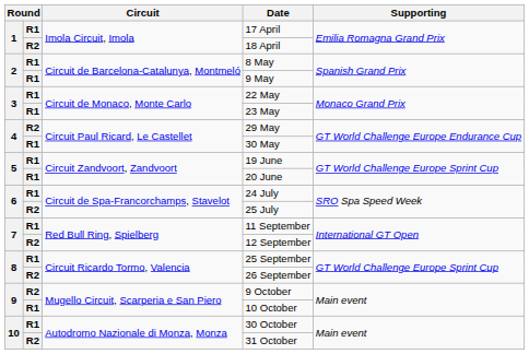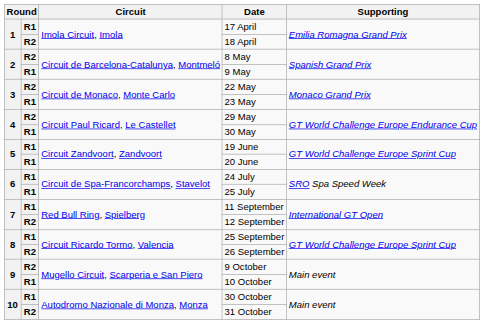 <table class="wikitable" style="font-size:85%">
 <tr>
 <th colspan=2>Round</th>
 <th>Circuit</th>
 <th>Date</th>
 <th>Supporting</th>
 </tr>
 <tr>
 <th rowspan=2>1</th>
 <th>R1</th>
 <td rowspan=2> <a href='#'>Imola Circuit</a>, <a href='#'>Imola</a></td>
 <td>17 April</td>
 <td rowspan=2><em><a href='#'>Emilia Romagna Grand Prix</a></em></td>
 </tr>
 <tr>
 <th>R2</th>
 <td>18 April</td>
 </tr>
 <tr>
 <th rowspan=2>2</th>
-<th>R1</th>
+<th>R2</th>
 <td rowspan=2 nowrap> <a href='#'>Circuit de Barcelona-Catalunya</a>, <a href='#'>Montmeló</a></td>
 <td>8 May</td>
 <td rowspan=2><em><a href='#'>Spanish Grand Prix</a></em></td>
 </tr>
 <tr>
 <th>R1</th>
 <td>9 May</td>
 </tr>
 <tr>
 <th rowspan=2>3</th>
-<th>R1</th>
+<th>R2</th>
 <td rowspan=2> <a href='#'>Circuit de Monaco</a>, <a href='#'>Monte Carlo</a></td>
 <td>22 May</td>
 <td rowspan=2><em><a href='#'>Monaco Grand Prix</a></em></td>
 </tr>
 <tr>
 <th>R1</th>
 <td>23 May</td>
 </tr>
 <tr>
 <th rowspan=2>4</th>
 <th>R2</th>
 <td rowspan=2> <a href='#'>Circuit Paul Ricard</a>, <a href='#'>Le Castellet</a></td>
 <td>29 May</td>
 <td rowspan=2 nowrap><em><a href='#'>GT World Challenge Europe Endurance Cup</a></em></td>
 </tr>
 <tr>
 <th>R1</th>
 <td>30 May</td>
 </tr>
 <tr>
 <th rowspan=2>5</th>
 <th>R1</th>
 <td rowspan=2> <a href='#'>Circuit Zandvoort</a>, <a href='#'>Zandvoort</a></td>
 <td>19 June</td>
 <td rowspan=2><em><a href='#'>GT World Challenge Europe Sprint Cup</a></em></td>
 </tr>
 <tr>
 <th>R1</th>
 <td>20 June</td>
 </tr>
 <tr>
 <th rowspan=2>6</th>
 <th>R1</th>
 <td rowspan=2> <a href='#'>Circuit de Spa-Francorchamps</a>, <a href='#'>Stavelot</a></td>
 <td>24 July</td>
 <td rowspan=2><em><a href='#'>SRO</a> Spa Speed Week</em></td>
 </tr>
 <tr>
-<th>R2</th>
+<th>R1</th>
 <td>25 July</td>
 </tr>
 <tr>
 <th rowspan="2">7</th>
 <th>R1</th>
 <td rowspan="2"> <a href='#'>Red Bull Ring</a>, <a href='#'>Spielberg</a></td>
 <td>11 September</td>
 <td rowspan="2"><em><a href='#'>International GT Open</a></em></td>
 </tr>
 <tr>
 <th>R2</th>
 <td nowrap>12 September</td>
 </tr>
 <tr>
 <th rowspan="2">8</th>
 <th>R1</th>
 <td rowspan="2"> <a href='#'>Circuit Ricardo Tormo</a>, <a href='#'>Valencia</a></td>
 <td>25 September</td>
 <td rowspan="2"><em><a href='#'>GT World Challenge Europe Sprint Cup</a></em></td>
 </tr>
 <tr>
 <th>R2</th>
 <td>26 September</td>
 </tr>
 <tr>
 <th rowspan="2">9</th>
 <th>R2</th>
 <td rowspan="2"> <a href='#'>Mugello Circuit</a>, <a href='#'>Scarperia e San Piero</a></td>
 <td>9 October</td>
 <td rowspan="2"><em>Main event</em></td>
 </tr>
 <tr>
 <th>R1</th>
 <td>10 October</td>
 </tr>
 <tr>
 <th rowspan=2>10</th>
 <th>R1</th>
 <td rowspan=2> <a href='#'>Autodromo Nazionale di Monza</a>, <a href='#'>Monza</a></td>
 <td>30 October</td>
 <td rowspan=2><em>Main event</em></td>
 </tr>
 <tr>
 <th>R2</th>
 <td>31 October</td>
 </tr>
 </table>
